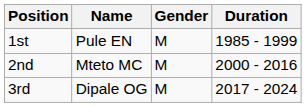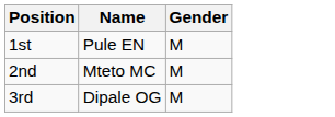 <table Class = "wikitable">
 <tr>
 <th>Position</th>
 <th>Name</th>
 <th>Gender</th>
-<th>Duration</th>
 </tr>
 <tr>
 <td>1st</td>
 <td>Pule EN</td>
 <td>M</td>
-<td>1985 - 1999</td>
 </tr>
 <tr>
 <td>2nd</td>
 <td>Mteto MC</td>
 <td>M</td>
-<td>2000 - 2016</td>
 </tr>
 <tr>
 <td>3rd</td>
 <td>Dipale OG</td>
 <td>M</td>
-<td>2017 - 2024</td>
 </tr>
 </table>
